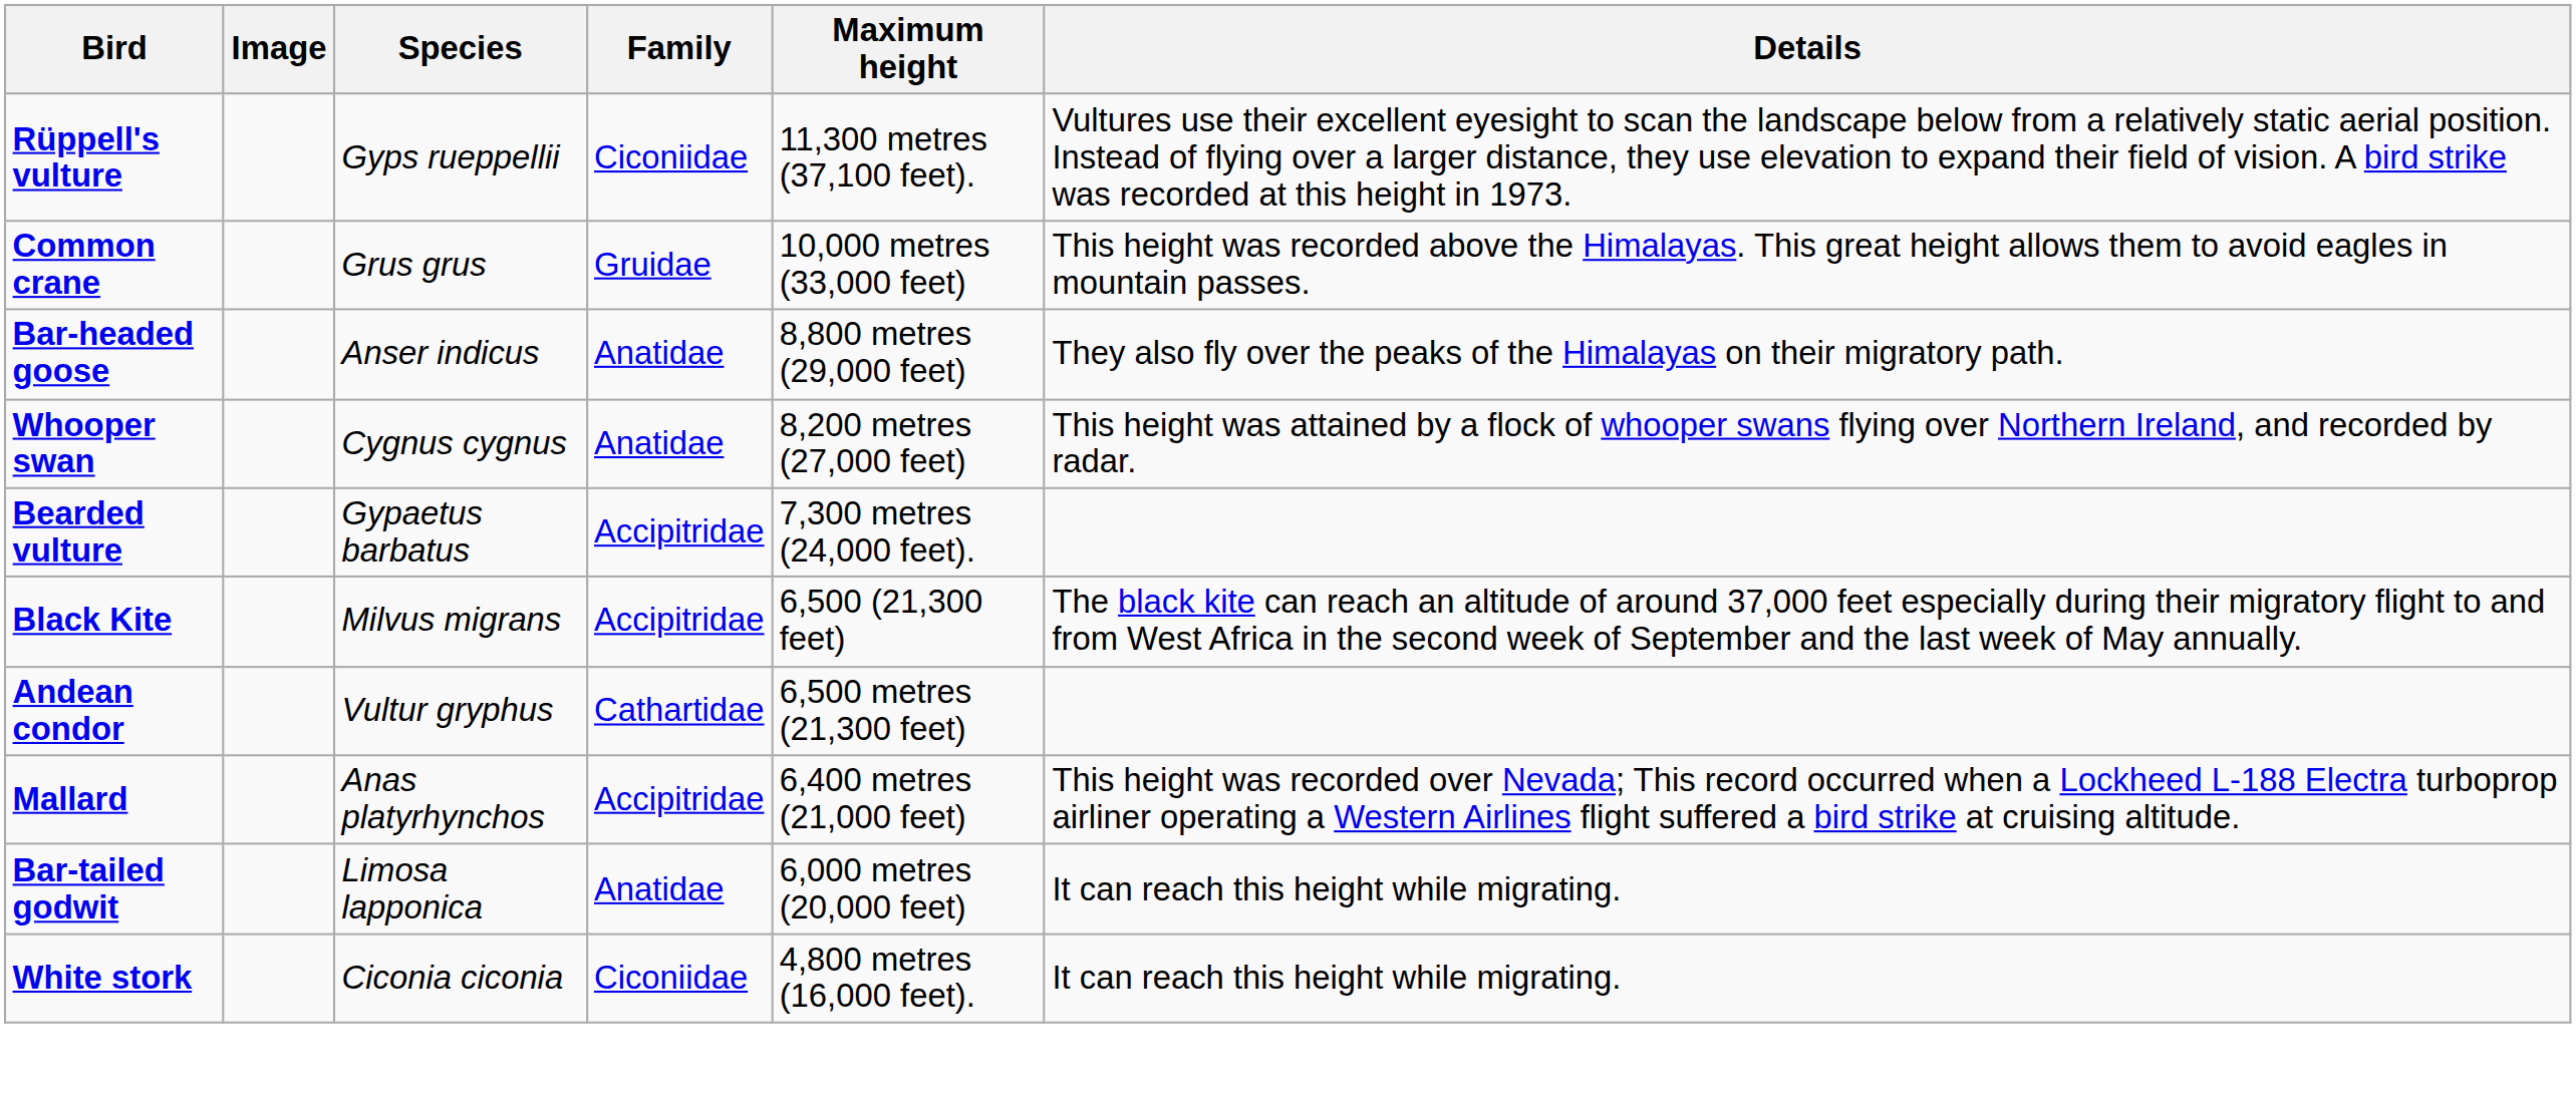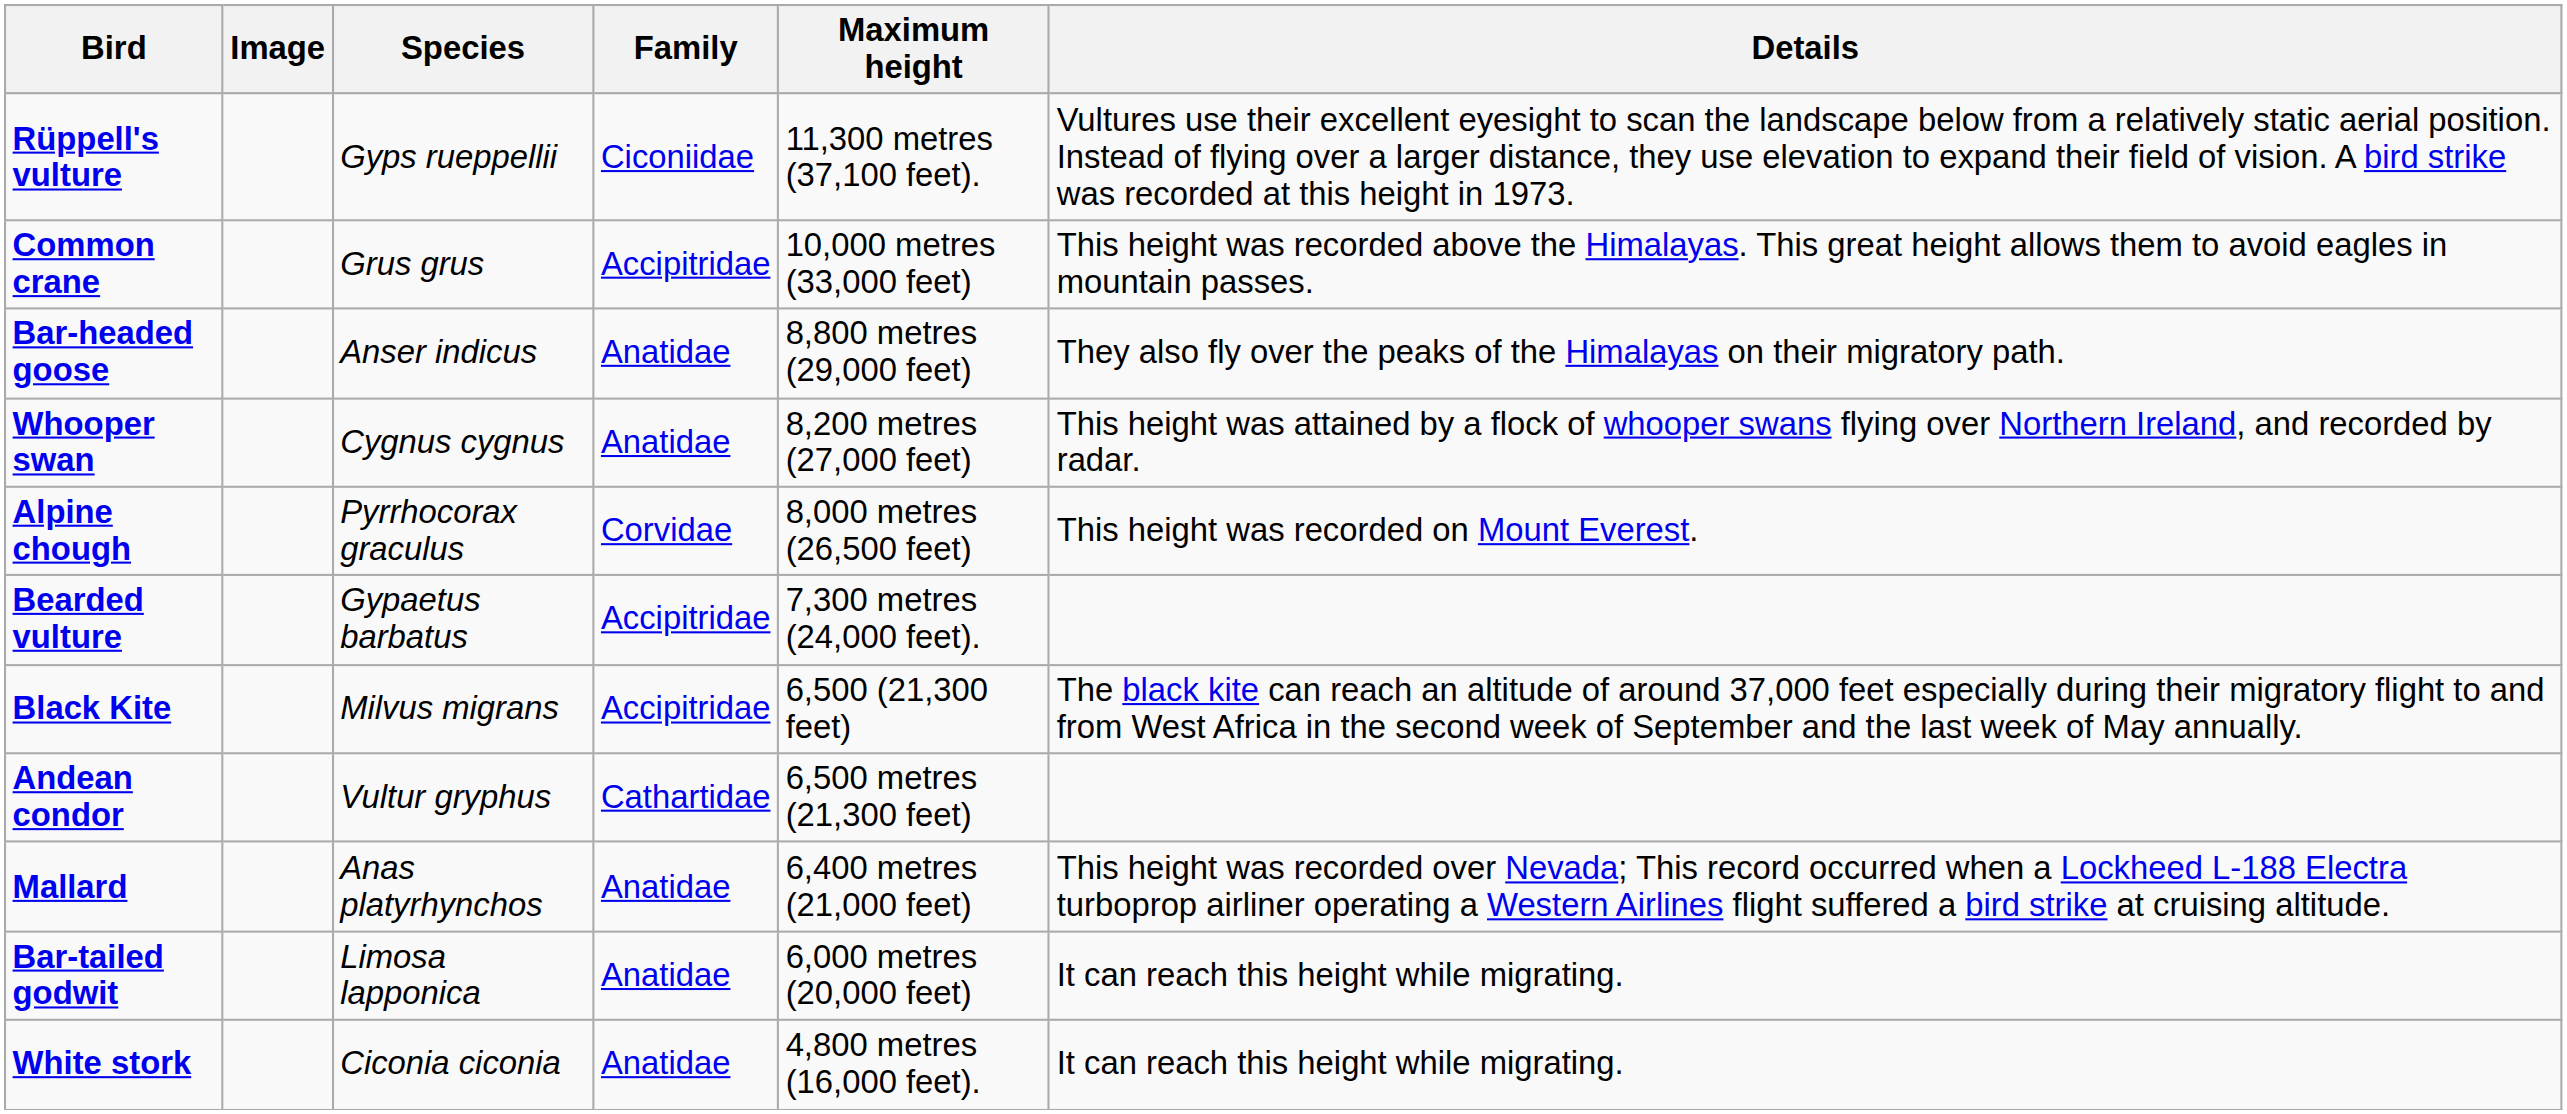 <table class="sortable wikitable">
 <tr style="background:#ececec;">
 <th>Bird</th>
 <th class="unsortable">Image</th>
 <th>Species</th>
 <th>Family</th>
 <th data-sort-type="number">Maximum height</th>
 <th class="unsortable">Details</th>
 </tr>
 <tr>
 <td><strong><a href='#'>Rüppell's vulture</a></strong></td>
 <td></td>
 <td><em>Gyps rueppellii</em></td>
 <td><a href='#'>Ciconiidae</a></td>
 <td>11,300 metres (37,100 feet).</td>
 <td>Vultures use their excellent eyesight to scan the landscape below from a relatively static aerial position. Instead of flying over a larger distance, they use elevation to expand their field of vision. A <a href='#'>bird strike</a> was recorded at this height in 1973.</td>
 </tr>
 <tr>
 <td><strong><a href='#'>Common crane</a></strong></td>
 <td></td>
 <td><em>Grus grus</em></td>
-<td><a href='#'>Gruidae</a></td>
+<td><a href='#'>Accipitridae</a></td>
 <td>10,000 metres (33,000 feet)</td>
 <td>This height was recorded above the <a href='#'>Himalayas</a>. This great height allows them to avoid eagles in mountain passes.</td>
 </tr>
 <tr>
 <td><strong><a href='#'>Bar-headed goose</a></strong></td>
 <td></td>
 <td><em>Anser indicus</em></td>
 <td><a href='#'>Anatidae</a></td>
 <td>8,800 metres (29,000 feet)</td>
 <td>They also fly over the peaks of the <a href='#'>Himalayas</a> on their migratory path.</td>
 </tr>
 <tr>
 <td><strong><a href='#'>Whooper swan</a></strong></td>
 <td></td>
 <td><em>Cygnus cygnus</em></td>
 <td><a href='#'>Anatidae</a></td>
 <td>8,200 metres (27,000 feet)</td>
 <td>This height was attained by a flock of <a href='#'>whooper swans</a> flying over <a href='#'>Northern Ireland</a>, and recorded by radar.</td>
+</tr>
+<tr>
+<td><strong><a href='#'>Alpine chough</a></strong></td>
+<td></td>
+<td><em>Pyrrhocorax graculus</em></td>
+<td><a href='#'>Corvidae</a></td>
+<td>8,000 metres (26,500 feet)</td>
+<td>This height was recorded on <a href='#'>Mount Everest</a>.</td>
 </tr>
 <tr>
 <td><strong><a href='#'>Bearded vulture</a></strong></td>
 <td></td>
 <td><em>Gypaetus barbatus</em></td>
 <td><a href='#'>Accipitridae</a></td>
 <td>7,300 metres (24,000 feet).</td>
 <td></td>
 </tr>
 <tr>
 <td><strong><a href='#'>Black Kite</a></strong></td>
 <td></td>
 <td><em>Milvus migrans</em></td>
 <td><a href='#'>Accipitridae</a></td>
 <td>6,500 (21,300 feet)</td>
 <td>The <a href='#'>black kite</a> can reach an altitude of around 37,000 feet especially during their migratory flight to and from West Africa in the second week of September and the last week of May annually.</td>
 </tr>
 <tr>
 <td><strong><a href='#'>Andean condor</a></strong></td>
 <td></td>
 <td><em>Vultur gryphus</em></td>
 <td><a href='#'>Cathartidae</a></td>
 <td>6,500 metres (21,300 feet)</td>
 <td></td>
 </tr>
 <tr>
 <td><strong><a href='#'>Mallard</a></strong></td>
 <td></td>
 <td><em>Anas platyrhynchos</em></td>
-<td><a href='#'>Accipitridae</a></td>
+<td><a href='#'>Anatidae</a></td>
 <td>6,400 metres (21,000 feet)</td>
 <td>This height was recorded over <a href='#'>Nevada</a>; This record occurred when a <a href='#'>Lockheed L-188 Electra</a> turboprop airliner operating a <a href='#'>Western Airlines</a> flight suffered a <a href='#'>bird strike</a> at cruising altitude.</td>
 </tr>
 <tr>
 <td><strong><a href='#'>Bar-tailed godwit</a></strong></td>
 <td></td>
 <td><em>Limosa lapponica</em></td>
 <td><a href='#'>Anatidae</a></td>
 <td>6,000 metres (20,000 feet)</td>
 <td>It can reach this height while migrating.</td>
 </tr>
 <tr>
 <td><strong><a href='#'>White stork</a></strong></td>
 <td></td>
 <td><em>Ciconia ciconia</em></td>
-<td><a href='#'>Ciconiidae</a></td>
+<td><a href='#'>Anatidae</a></td>
 <td>4,800 metres (16,000 feet).</td>
 <td>It can reach this height while migrating.</td>
 </tr>
 </table>
